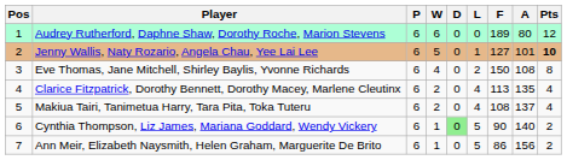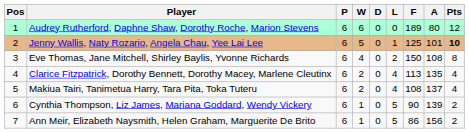 <table class="wikitable" style="font-size: 100%">
 <tr>
 <th width=20>Pos</th>
 <th width=500>Player</th>
 <th width=20>P</th>
 <th width=20>W</th>
 <th width=20>D</th>
 <th width=20>L</th>
 <th width=20>F</th>
 <th width=20>A</th>
 <th width=20>Pts</th>
 </tr>
 <tr align=center style="background: #ADFFD6;">
 <td>1</td>
 <td align="left"> <a href='#'>Audrey Rutherford</a>, <a href='#'>Daphne Shaw</a>, <a href='#'>Dorothy Roche</a>, <a href='#'>Marion Stevens</a></td>
 <td>6</td>
 <td>6</td>
 <td>0</td>
 <td>0</td>
 <td>189</td>
 <td>80</td>
 <td>12</td>
 </tr>
 <tr align=center style="background: #E6B88A;">
 <td>2</td>
 <td align="left"> <a href='#'>Jenny Wallis</a>, <a href='#'>Naty Rozario</a>, <a href='#'>Angela Chau</a>, <a href='#'>Yee Lai Lee</a></td>
 <td>6</td>
 <td>5</td>
 <td>0</td>
 <td>1</td>
-<td>127</td>
+<td>125</td>
 <td>101</td>
 <td><strong>10</strong></td>
 </tr>
 <tr align=center>
 <td>3</td>
 <td align="left"> Eve Thomas, Jane Mitchell, Shirley Baylis, Yvonne Richards</td>
 <td>6</td>
 <td>4</td>
 <td>0</td>
 <td>2</td>
 <td>150</td>
 <td>108</td>
 <td>8</td>
 </tr>
 <tr align=center>
 <td>4</td>
 <td align="left"> <a href='#'>Clarice Fitzpatrick</a>, Dorothy Bennett, Dorothy Macey, Marlene Cleutinx</td>
 <td>6</td>
 <td>2</td>
 <td>0</td>
 <td>4</td>
 <td>113</td>
 <td>135</td>
 <td>4</td>
 </tr>
 <tr align=center>
 <td>5</td>
 <td align="left"> Makiua Tairi, Tanimetua Harry, Tara Pita, Toka Tuteru</td>
 <td>6</td>
 <td>2</td>
 <td>0</td>
 <td>4</td>
 <td>108</td>
 <td>137</td>
 <td>4</td>
 </tr>
 <tr align=center>
 <td>6</td>
 <td align="left"> Cynthia Thompson, <a href='#'>Liz James</a>, <a href='#'>Mariana Goddard</a>, <a href='#'>Wendy Vickery</a></td>
 <td>6</td>
 <td>1</td>
-<td style="background: lightgreen;">0</td>
+<td>0</td>
 <td>5</td>
 <td>90</td>
-<td>140</td>
+<td>139</td>
 <td>2</td>
 </tr>
 <tr align=center>
 <td>7</td>
 <td align="left"> Ann Meir, Elizabeth Naysmith, Helen Graham, Marguerite De Brito</td>
 <td>6</td>
 <td>1</td>
 <td>0</td>
 <td>5</td>
 <td>86</td>
 <td>156</td>
 <td>2</td>
 </tr>
 </table>
